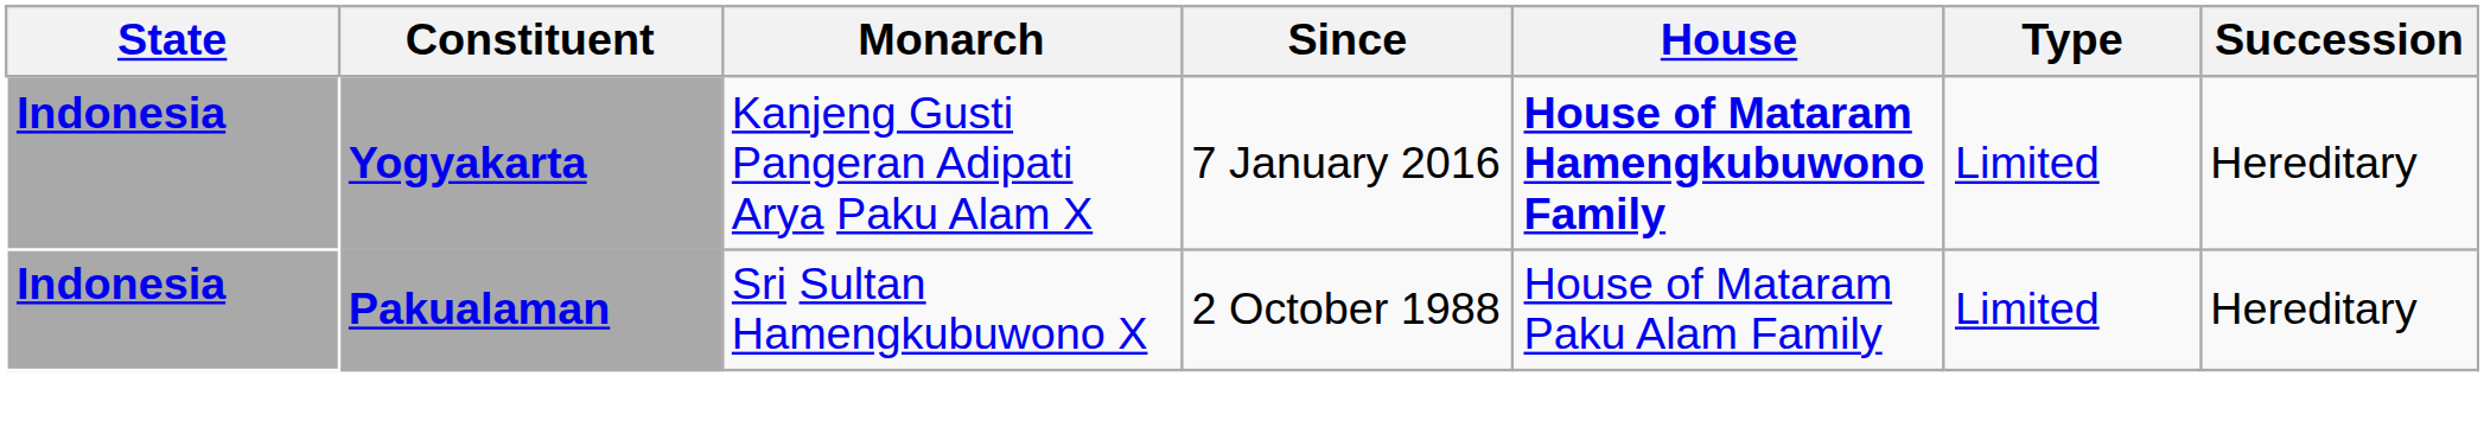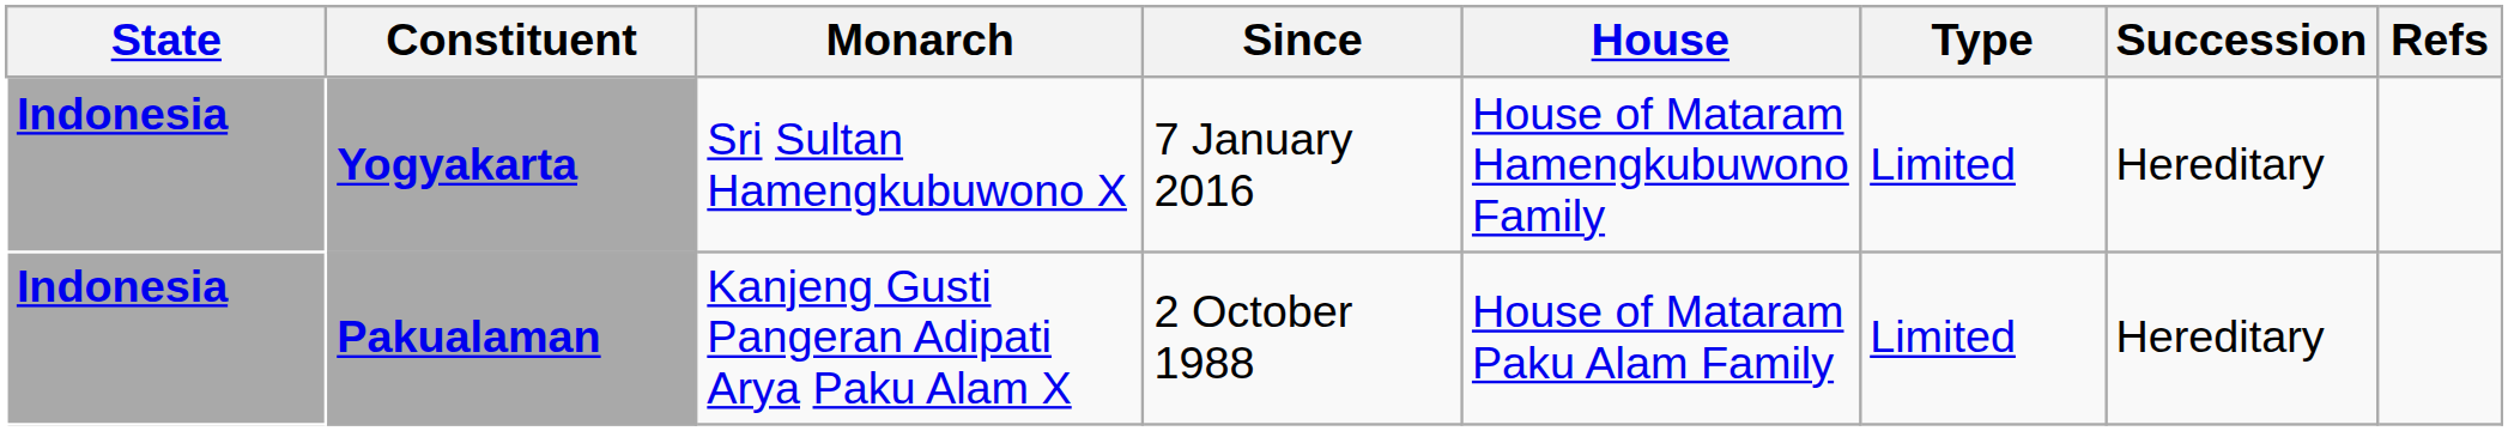 <table class="wikitable" width="100%">
 <tr>
 <th width="13%"><a href='#'>State</a></th>
 <th width="15%">Constituent</th>
 <th width="18%">Monarch</th>
 <th width="13%">Since</th>
 <th width="12%"><a href='#'>House</a></th>
 <th width="10%">Type</th>
 <th width="10%">Succession</th>
+<th width="5%">Refs</th>
 </tr>
 <tr>
 <td bgcolor="#A9A9A9" style="vertical-align: top; border-color: white;"> <strong><a href='#'><span>Indonesia</span></a></strong></td>
 <td bgcolor="#A9A9A9"> <strong><a href='#'><span>Yogyakarta</span></a></strong></td>
-<td><a href='#'>Kanjeng Gusti Pangeran Adipati Arya</a> <a href='#'>Paku Alam X</a></td>
+<td><a href='#'>Sri</a> <a href='#'>Sultan</a> <a href='#'>Hamengkubuwono X</a></td>
 <td>7 January 2016</td>
-<td><strong><a href='#'>House of Mataram Hamengkubuwono Family</a></strong></td>
+<td><a href='#'>House of Mataram Hamengkubuwono Family</a></td>
 <td><a href='#'>Limited</a> </td>
 <td>Hereditary</td>
+<td align="center"></td>
 </tr>
 <tr>
 <td bgcolor="#A9A9A9" style="vertical-align: top; border-color: white;"> <strong><a href='#'><span>Indonesia</span></a></strong></td>
 <td bgcolor="#A9A9A9"> <strong><a href='#'><span>Pakualaman</span></a></strong></td>
-<td><a href='#'>Sri</a> <a href='#'>Sultan</a> <a href='#'>Hamengkubuwono X</a></td>
+<td><a href='#'>Kanjeng Gusti Pangeran Adipati Arya</a> <a href='#'>Paku Alam X</a></td>
 <td>2 October 1988 </td>
 <td><a href='#'>House of Mataram Paku Alam Family</a></td>
 <td><a href='#'>Limited</a> </td>
 <td>Hereditary</td>
+<td align="center"></td>
 </tr>
 </table>
